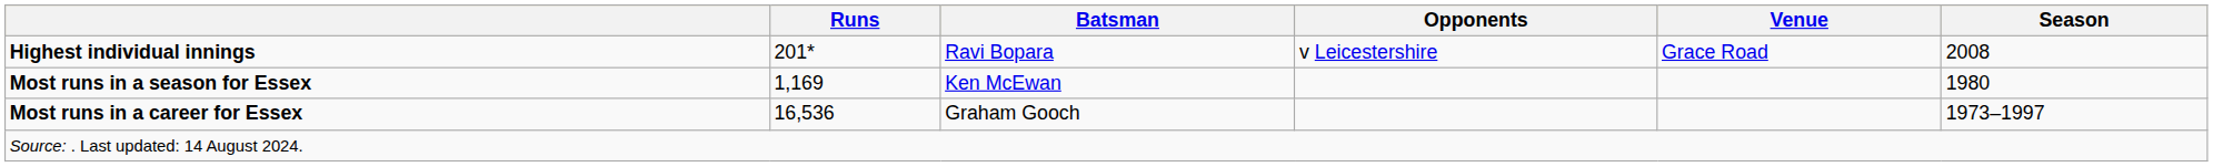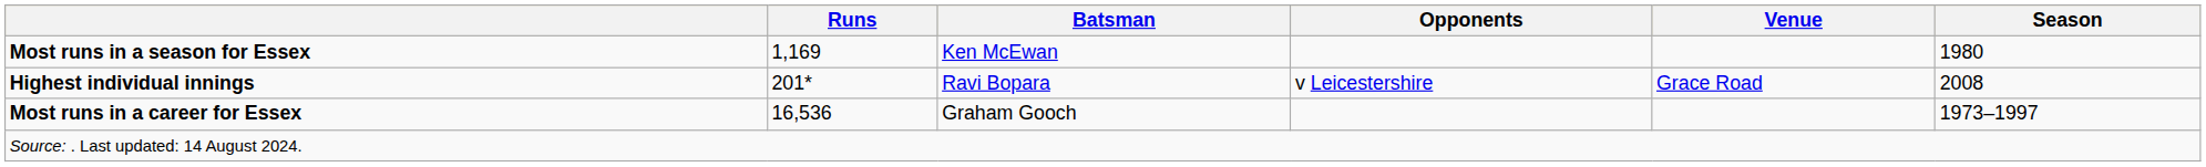 <table class="wikitable" width=90%>
 <tr bgcolor=#bdb76b>
 <th></th>
 <th><a href='#'>Runs</a></th>
 <th><a href='#'>Batsman</a></th>
 <th>Opponents</th>
 <th><a href='#'>Venue</a></th>
 <th>Season</th>
 </tr>
 <tr>
+<td><strong>Most runs in a season for Essex</strong></td>
+<td>1,169</td>
+<td> <a href='#'>Ken McEwan</a></td>
+<td></td>
+<td></td>
+<td>1980</td>
+</tr>
+<tr>
 <td><strong>Highest individual innings</strong></td>
 <td>201*</td>
 <td> <a href='#'>Ravi Bopara</a></td>
 <td>v <a href='#'>Leicestershire</a></td>
 <td><a href='#'>Grace Road</a></td>
 <td>2008</td>
-</tr>
-<tr>
-<td><strong>Most runs in a season for Essex</strong></td>
-<td>1,169</td>
-<td> <a href='#'>Ken McEwan</a></td>
-<td></td>
-<td></td>
-<td>1980</td>
 </tr>
 <tr>
 <td><strong>Most runs in a career for Essex</strong></td>
 <td>16,536</td>
 <td> Graham Gooch</td>
 <td></td>
 <td></td>
 <td>1973–1997</td>
 </tr>
 <tr>
 <td colspan=6><small><em>Source: </em>. Last updated: 14 August 2024.</small></td>
 </tr>
 </table>
